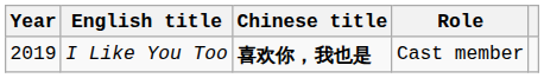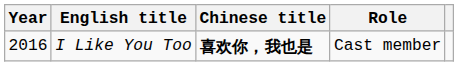 <table class="wikitable sortable">
 <tr>
 <th>Year</th>
 <th>English title</th>
 <th>Chinese title</th>
 <th>Role</th>
 <th class="unsortable"></th>
 </tr>
 <tr>
-<td>2019</td>
+<td>2016</td>
 <td><em>I Like You Too</em></td>
 <td><strong>喜欢你，我也是</strong></td>
 <td>Cast member</td>
 <td></td>
 </tr>
 </table>
